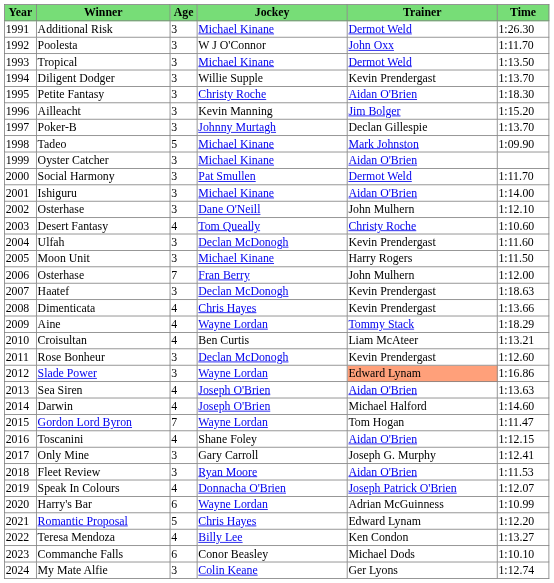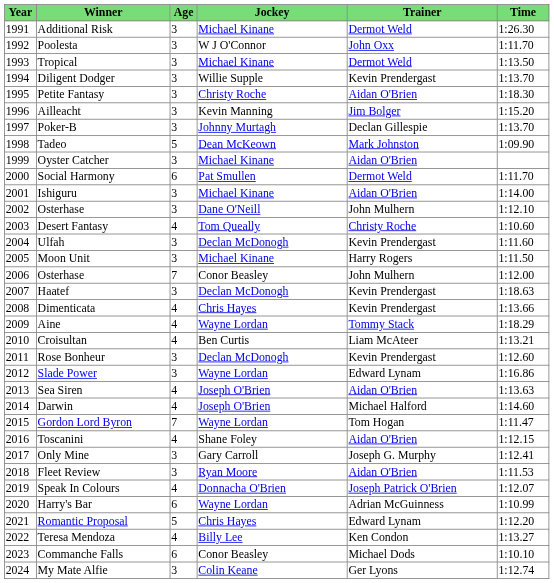 <table class = "sortable" | border="1" style="border-collapse: collapse; font-size:90%">
 <tr bgcolor="#77dd77" align="center">
 <th style="width:36px"><strong>Year</strong></th>
 <th style="width:160px"><strong>Winner</strong></th>
 <th style="width:30px"><strong>Age</strong></th>
 <th style="width:180px"><strong>Jockey</strong></th>
 <th style="width:180px"><strong>Trainer</strong></th>
 <th style="width:60px"><strong>Time</strong></th>
 </tr>
 <tr>
 <td>1991</td>
 <td>Additional Risk</td>
 <td>3</td>
 <td><a href='#'>Michael Kinane</a></td>
 <td><a href='#'>Dermot Weld</a></td>
 <td>1:26.30</td>
 </tr>
 <tr>
 <td>1992</td>
 <td>Poolesta</td>
 <td>3</td>
 <td>W J O'Connor</td>
 <td><a href='#'>John Oxx</a></td>
 <td>1:11.70</td>
 </tr>
 <tr>
 <td>1993</td>
 <td>Tropical</td>
 <td>3</td>
 <td><a href='#'>Michael Kinane</a></td>
 <td><a href='#'>Dermot Weld</a></td>
 <td>1:13.50</td>
 </tr>
 <tr>
 <td>1994</td>
 <td>Diligent Dodger</td>
 <td>3</td>
 <td>Willie Supple</td>
 <td>Kevin Prendergast</td>
 <td>1:13.70</td>
 </tr>
 <tr>
 <td>1995</td>
 <td>Petite Fantasy</td>
 <td>3</td>
 <td><a href='#'>Christy Roche</a></td>
 <td><a href='#'>Aidan O'Brien</a></td>
 <td>1:18.30</td>
 </tr>
 <tr>
 <td>1996</td>
 <td>Ailleacht</td>
 <td>3</td>
 <td>Kevin Manning</td>
 <td><a href='#'>Jim Bolger</a></td>
 <td>1:15.20</td>
 </tr>
 <tr>
 <td>1997</td>
 <td>Poker-B</td>
 <td>3</td>
 <td><a href='#'>Johnny Murtagh</a></td>
 <td>Declan Gillespie</td>
 <td>1:13.70</td>
 </tr>
 <tr>
 <td>1998</td>
 <td>Tadeo</td>
 <td>5</td>
-<td><a href='#'>Michael Kinane</a></td>
+<td><a href='#'>Dean McKeown</a></td>
 <td><a href='#'>Mark Johnston</a></td>
 <td>1:09.90</td>
 </tr>
 <tr>
 <td>1999</td>
 <td>Oyster Catcher</td>
 <td>3</td>
 <td><a href='#'>Michael Kinane</a></td>
 <td><a href='#'>Aidan O'Brien</a></td>
 <td></td>
 </tr>
 <tr>
 <td>2000</td>
 <td>Social Harmony</td>
-<td>3</td>
+<td>6</td>
 <td><a href='#'>Pat Smullen</a></td>
 <td><a href='#'>Dermot Weld</a></td>
 <td>1:11.70</td>
 </tr>
 <tr>
 <td>2001</td>
 <td>Ishiguru</td>
 <td>3</td>
 <td><a href='#'>Michael Kinane</a></td>
 <td><a href='#'>Aidan O'Brien</a></td>
 <td>1:14.00</td>
 </tr>
 <tr>
 <td>2002</td>
 <td>Osterhase</td>
 <td>3</td>
 <td><a href='#'>Dane O'Neill</a></td>
 <td>John Mulhern</td>
 <td>1:12.10</td>
 </tr>
 <tr>
 <td>2003</td>
 <td>Desert Fantasy</td>
 <td>4</td>
 <td><a href='#'>Tom Queally</a></td>
 <td><a href='#'>Christy Roche</a></td>
 <td>1:10.60</td>
 </tr>
 <tr>
 <td>2004</td>
 <td>Ulfah</td>
 <td>3</td>
 <td><a href='#'>Declan McDonogh</a></td>
 <td>Kevin Prendergast</td>
 <td>1:11.60</td>
 </tr>
 <tr>
 <td>2005</td>
 <td>Moon Unit</td>
 <td>3</td>
 <td><a href='#'>Michael Kinane</a></td>
 <td>Harry Rogers</td>
 <td>1:11.50</td>
 </tr>
 <tr>
 <td>2006</td>
 <td>Osterhase</td>
 <td>7</td>
-<td><a href='#'>Fran Berry</a></td>
+<td>Conor Beasley</td>
 <td>John Mulhern</td>
 <td>1:12.00</td>
 </tr>
 <tr>
 <td>2007</td>
 <td>Haatef</td>
 <td>3</td>
 <td><a href='#'>Declan McDonogh</a></td>
 <td>Kevin Prendergast</td>
 <td>1:18.63</td>
 </tr>
 <tr>
 <td>2008</td>
 <td>Dimenticata</td>
 <td>4</td>
 <td><a href='#'>Chris Hayes</a></td>
 <td>Kevin Prendergast</td>
 <td>1:13.66</td>
 </tr>
 <tr>
 <td>2009</td>
 <td>Aine</td>
 <td>4</td>
 <td><a href='#'>Wayne Lordan</a></td>
 <td><a href='#'>Tommy Stack</a></td>
 <td>1:18.29</td>
 </tr>
 <tr>
 <td>2010</td>
 <td>Croisultan</td>
 <td>4</td>
 <td>Ben Curtis</td>
 <td>Liam McAteer</td>
 <td>1:13.21</td>
 </tr>
 <tr>
 <td>2011</td>
 <td>Rose Bonheur</td>
 <td>3</td>
 <td><a href='#'>Declan McDonogh</a></td>
 <td>Kevin Prendergast</td>
 <td>1:12.60</td>
 </tr>
 <tr>
 <td>2012</td>
 <td><a href='#'>Slade Power</a></td>
 <td>3</td>
 <td><a href='#'>Wayne Lordan</a></td>
-<td style="background: lightsalmon;">Edward Lynam</td>
+<td>Edward Lynam</td>
 <td>1:16.86</td>
 </tr>
 <tr>
 <td>2013</td>
 <td>Sea Siren</td>
 <td>4</td>
 <td><a href='#'>Joseph O'Brien</a></td>
 <td><a href='#'>Aidan O'Brien</a></td>
 <td>1:13.63</td>
 </tr>
 <tr>
 <td>2014</td>
 <td>Darwin</td>
 <td>4</td>
 <td><a href='#'>Joseph O'Brien</a></td>
 <td>Michael Halford</td>
 <td>1:14.60</td>
 </tr>
 <tr>
 <td>2015</td>
 <td><a href='#'>Gordon Lord Byron</a></td>
 <td>7</td>
 <td><a href='#'>Wayne Lordan</a></td>
 <td>Tom Hogan</td>
 <td>1:11.47</td>
 </tr>
 <tr>
 <td>2016</td>
 <td>Toscanini</td>
 <td>4</td>
 <td>Shane Foley</td>
 <td><a href='#'>Aidan O'Brien</a></td>
 <td>1:12.15</td>
 </tr>
 <tr>
 <td>2017</td>
 <td>Only Mine</td>
 <td>3</td>
 <td>Gary Carroll</td>
 <td>Joseph G. Murphy</td>
 <td>1:12.41</td>
 </tr>
 <tr>
 <td>2018</td>
 <td>Fleet Review</td>
 <td>3</td>
 <td><a href='#'>Ryan Moore</a></td>
 <td><a href='#'>Aidan O'Brien</a></td>
 <td>1:11.53</td>
 </tr>
 <tr>
 <td>2019</td>
 <td>Speak In Colours</td>
 <td>4</td>
 <td><a href='#'>Donnacha O'Brien</a></td>
 <td><a href='#'>Joseph Patrick O'Brien</a></td>
 <td>1:12.07</td>
 </tr>
 <tr>
 <td>2020</td>
 <td>Harry's Bar</td>
 <td>6</td>
 <td><a href='#'>Wayne Lordan</a></td>
 <td>Adrian McGuinness</td>
 <td>1:10.99</td>
 </tr>
 <tr>
 <td>2021</td>
 <td><a href='#'>Romantic Proposal</a></td>
 <td>5</td>
 <td><a href='#'>Chris Hayes</a></td>
 <td>Edward Lynam</td>
 <td>1:12.20</td>
 </tr>
 <tr>
 <td>2022</td>
 <td>Teresa Mendoza</td>
 <td>4</td>
 <td><a href='#'>Billy Lee</a></td>
 <td>Ken Condon</td>
 <td>1:13.27</td>
 </tr>
 <tr>
 <td>2023</td>
 <td>Commanche Falls</td>
 <td>6</td>
 <td>Conor Beasley</td>
 <td>Michael Dods</td>
 <td>1:10.10</td>
 </tr>
 <tr>
 <td>2024</td>
 <td>My Mate Alfie</td>
 <td>3</td>
 <td><a href='#'>Colin Keane</a></td>
 <td>Ger Lyons</td>
 <td>1:12.74</td>
 </tr>
 </table>
